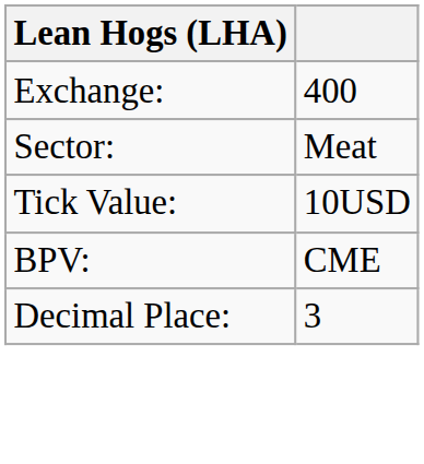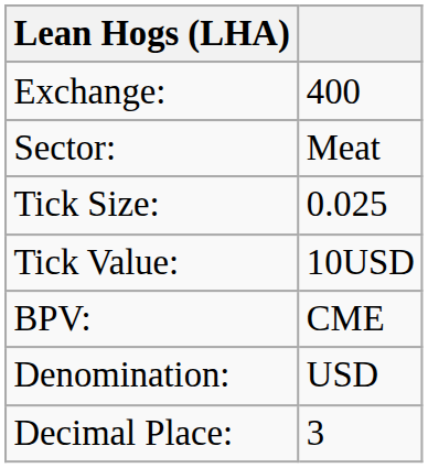 <table class="wikitable">
 <tr>
 <th>Lean Hogs (LHA)</th>
 <th></th>
 </tr>
 <tr>
 <td>Exchange:</td>
 <td>400</td>
 </tr>
 <tr>
 <td>Sector:</td>
 <td>Meat</td>
 </tr>
 <tr>
+<td>Tick Size:</td>
+<td>0.025</td>
+</tr>
+<tr>
 <td>Tick Value:</td>
 <td>10USD</td>
 </tr>
 <tr>
 <td>BPV:</td>
 <td>CME</td>
 </tr>
 <tr>
+<td>Denomination:</td>
+<td>USD</td>
+</tr>
+<tr>
 <td>Decimal Place:</td>
 <td>3</td>
 </tr>
 </table>
